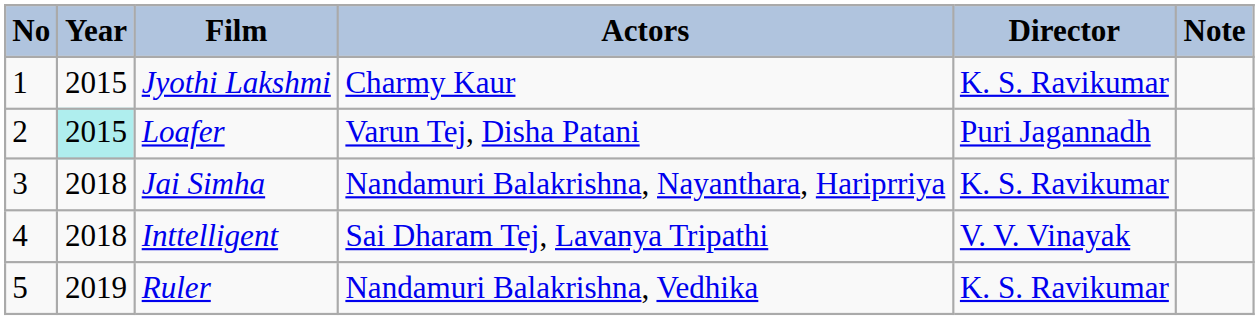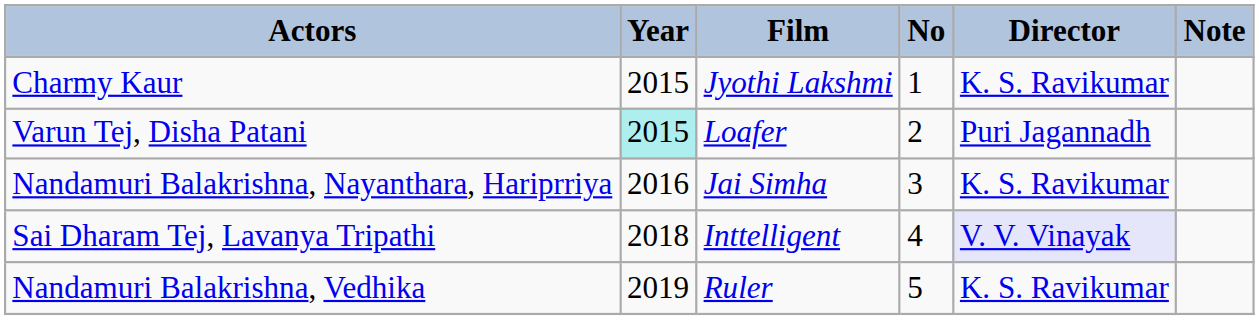 <table class="wikitable" style="font-size:90%">
 <tr style="text-align:center;">
-<th style="text-align:center; background:#b0c4de;">No</th>
+<th style="text-align:center; background:#b0c4de;">Actors</th>
 <th style="text-align:center; background:#b0c4de;">Year</th>
 <th style="text-align:center; background:#b0c4de;">Film</th>
-<th style="text-align:center; background:#b0c4de;">Actors</th>
+<th style="text-align:center; background:#b0c4de;">No</th>
 <th style="text-align:center; background:#b0c4de;">Director</th>
 <th style="text-align:center; background:#b0c4de;">Note</th>
 </tr>
 <tr>
-<td>1</td>
+<td><a href='#'>Charmy Kaur</a></td>
 <td>2015</td>
 <td><em><a href='#'>Jyothi Lakshmi</a></em></td>
-<td><a href='#'>Charmy Kaur</a></td>
+<td>1</td>
 <td><a href='#'>K. S. Ravikumar</a></td>
 <td></td>
 </tr>
 <tr>
-<td>2</td>
+<td><a href='#'>Varun Tej</a>, <a href='#'>Disha Patani</a></td>
 <td style="background: paleturquoise;">2015</td>
 <td><em><a href='#'>Loafer</a></em></td>
-<td><a href='#'>Varun Tej</a>, <a href='#'>Disha Patani</a></td>
+<td>2</td>
 <td><a href='#'>Puri Jagannadh</a></td>
 <td></td>
 </tr>
 <tr>
+<td><a href='#'>Nandamuri Balakrishna</a>, <a href='#'>Nayanthara</a>, <a href='#'>Hariprriya</a></td>
+<td>2016</td>
+<td><em><a href='#'>Jai Simha</a></em></td>
 <td>3</td>
-<td>2018</td>
-<td><em><a href='#'>Jai Simha</a></em></td>
-<td><a href='#'>Nandamuri Balakrishna</a>, <a href='#'>Nayanthara</a>, <a href='#'>Hariprriya</a></td>
 <td><a href='#'>K. S. Ravikumar</a></td>
 <td></td>
 </tr>
 <tr>
-<td>4</td>
+<td><a href='#'>Sai Dharam Tej</a>, <a href='#'>Lavanya Tripathi</a></td>
 <td>2018</td>
 <td><em><a href='#'>Inttelligent</a></em></td>
-<td><a href='#'>Sai Dharam Tej</a>, <a href='#'>Lavanya Tripathi</a></td>
-<td><a href='#'>V. V. Vinayak</a></td>
+<td>4</td>
+<td style="background: lavender;"><a href='#'>V. V. Vinayak</a></td>
 <td></td>
 </tr>
 <tr>
-<td>5</td>
+<td><a href='#'>Nandamuri Balakrishna</a>, <a href='#'>Vedhika</a></td>
 <td>2019</td>
 <td><em><a href='#'>Ruler</a></em></td>
-<td><a href='#'>Nandamuri Balakrishna</a>, <a href='#'>Vedhika</a></td>
+<td>5</td>
 <td><a href='#'>K. S. Ravikumar</a></td>
 <td></td>
 </tr>
 </table>
